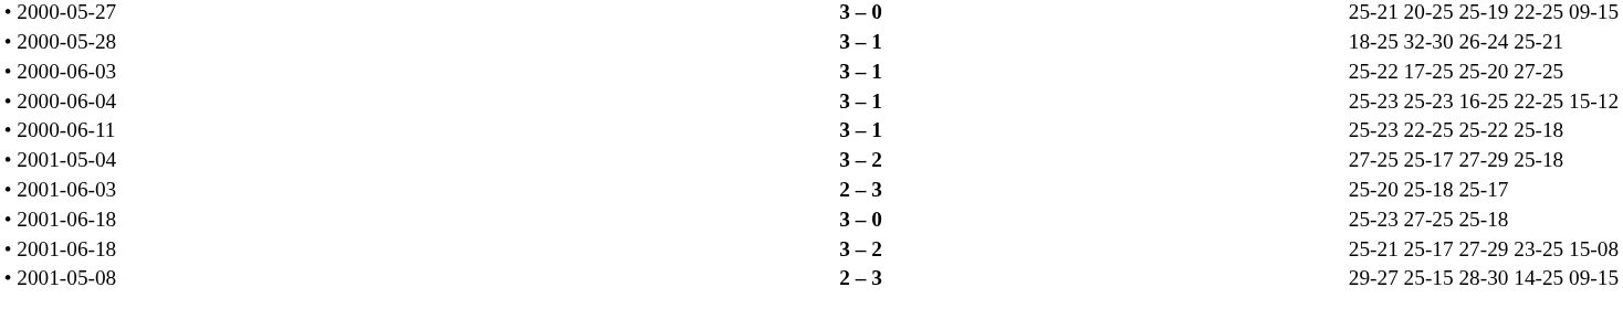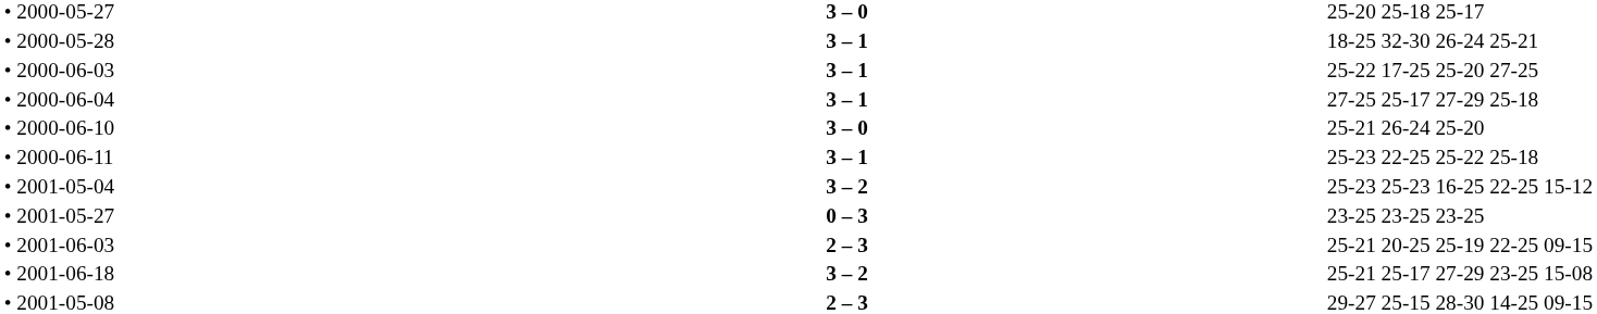 <table width=100% cellspacing=1>
 <tr>
 <th width=20%></th>
 <th width=20%></th>
 <th width=12%></th>
 <th width=20%></th>
 <th width=33%></th>
 <td></td>
 </tr>
 <tr style=font-size:90%>
 <td>• 2000-05-27</td>
 <td align=right></td>
 <td align=center><strong>3 – 0</strong></td>
 <td></td>
-<td>25-21 20-25 25-19 22-25 09-15</td>
+<td>25-20 25-18 25-17</td>
 <td></td>
 </tr>
 <tr style=font-size:90%>
 <td>• 2000-05-28</td>
 <td align=right></td>
 <td align=center><strong>3 – 1</strong></td>
 <td></td>
 <td>18-25 32-30 26-24 25-21</td>
 <td></td>
 </tr>
 <tr style=font-size:90%>
 <td>• 2000-06-03</td>
 <td align=right></td>
 <td align=center><strong>3 – 1</strong></td>
 <td></td>
 <td>25-22 17-25 25-20 27-25</td>
 <td></td>
 </tr>
 <tr style=font-size:90%>
 <td>• 2000-06-04</td>
 <td align=right></td>
 <td align=center><strong>3 – 1</strong></td>
 <td></td>
-<td>25-23 25-23 16-25 22-25 15-12</td>
+<td>27-25 25-17 27-29 25-18</td>
+<td></td>
+</tr>
+<tr style=font-size:90%>
+<td>• 2000-06-10</td>
+<td align=right></td>
+<td align=center><strong>3 – 0</strong></td>
+<td></td>
+<td>25-21 26-24 25-20</td>
 <td></td>
 </tr>
 <tr style=font-size:90%>
 <td>• 2000-06-11</td>
 <td align=right></td>
 <td align=center><strong>3 – 1</strong></td>
 <td></td>
 <td>25-23 22-25 25-22 25-18</td>
 <td></td>
 </tr>
 <tr style=font-size:90%>
 <td>• 2001-05-04</td>
 <td align=right></td>
 <td align=center><strong>3 – 2</strong></td>
 <td></td>
-<td>27-25 25-17 27-29 25-18</td>
+<td>25-23 25-23 16-25 22-25 15-12</td>
+<td></td>
+</tr>
+<tr style=font-size:90%>
+<td>• 2001-05-27</td>
+<td align=right></td>
+<td align=center><strong>0 – 3</strong></td>
+<td></td>
+<td>23-25 23-25 23-25</td>
 <td></td>
 </tr>
 <tr style=font-size:90%>
 <td>• 2001-06-03</td>
 <td align=right></td>
 <td align=center><strong>2 – 3</strong></td>
 <td></td>
-<td>25-20 25-18 25-17</td>
-<td></td>
-</tr>
-<tr style=font-size:90%>
-<td>• 2001-06-18</td>
-<td align=right></td>
-<td align=center><strong>3 – 0</strong></td>
-<td></td>
-<td>25-23 27-25 25-18</td>
+<td>25-21 20-25 25-19 22-25 09-15</td>
 <td></td>
 </tr>
 <tr style=font-size:90%>
 <td>• 2001-06-18</td>
 <td align=right></td>
 <td align=center><strong>3 – 2</strong></td>
 <td></td>
 <td>25-21 25-17 27-29 23-25 15-08</td>
 <td></td>
 </tr>
 <tr style=font-size:90%>
 <td>• 2001-05-08</td>
 <td align=right></td>
 <td align=center><strong>2 – 3</strong></td>
 <td></td>
 <td>29-27 25-15 28-30 14-25 09-15</td>
 </tr>
 </table>
